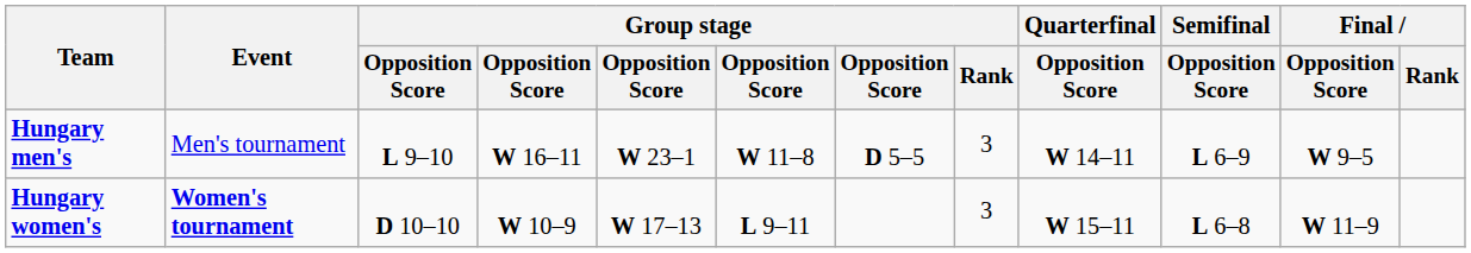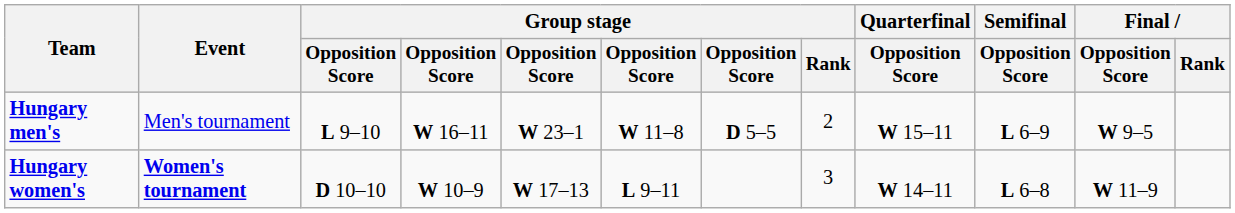 <table class=wikitable style=font-size:90%;text-align:center>
 <tr>
 <th rowspan=2>Team</th>
 <th rowspan=2>Event</th>
 <th colspan=6>Group stage</th>
 <th>Quarterfinal</th>
 <th>Semifinal</th>
 <th colspan=2>Final / </th>
 </tr>
 <tr style=font-size:95%>
 <th>Opposition<br>Score</th>
 <th>Opposition<br>Score</th>
 <th>Opposition<br>Score</th>
 <th>Opposition<br>Score</th>
 <th>Opposition<br>Score</th>
 <th>Rank</th>
 <th>Opposition<br>Score</th>
 <th>Opposition<br>Score</th>
 <th>Opposition<br>Score</th>
 <th>Rank</th>
 </tr>
 <tr>
 <td align=left><strong><a href='#'>Hungary men's</a></strong></td>
 <td align=left><a href='#'>Men's tournament</a></td>
 <td><br><strong>L</strong> 9–10</td>
 <td><br><strong>W</strong> 16–11</td>
 <td><br><strong>W</strong> 23–1</td>
 <td><br><strong>W</strong> 11–8</td>
 <td><br><strong>D</strong> 5–5</td>
-<td>3</td>
-<td><br><strong>W</strong> 14–11</td>
+<td>2</td>
+<td><br><strong>W</strong> 15–11</td>
 <td><br><strong>L</strong> 6–9</td>
 <td><br><strong>W</strong> 9–5</td>
 <td></td>
 </tr>
 <tr>
 <td align=left><strong><a href='#'>Hungary women's</a></strong></td>
 <td align=left><strong><a href='#'>Women's tournament</a></strong></td>
 <td><br><strong>D</strong> 10–10</td>
 <td><br><strong>W</strong> 10–9</td>
 <td><br><strong>W</strong> 17–13</td>
 <td><br><strong>L</strong> 9–11</td>
 <td></td>
 <td>3</td>
-<td><br><strong>W</strong> 15–11</td>
+<td><br><strong>W</strong> 14–11</td>
 <td><br><strong>L</strong> 6–8</td>
 <td><br><strong>W</strong> 11–9</td>
 <td></td>
 </tr>
 </table>
